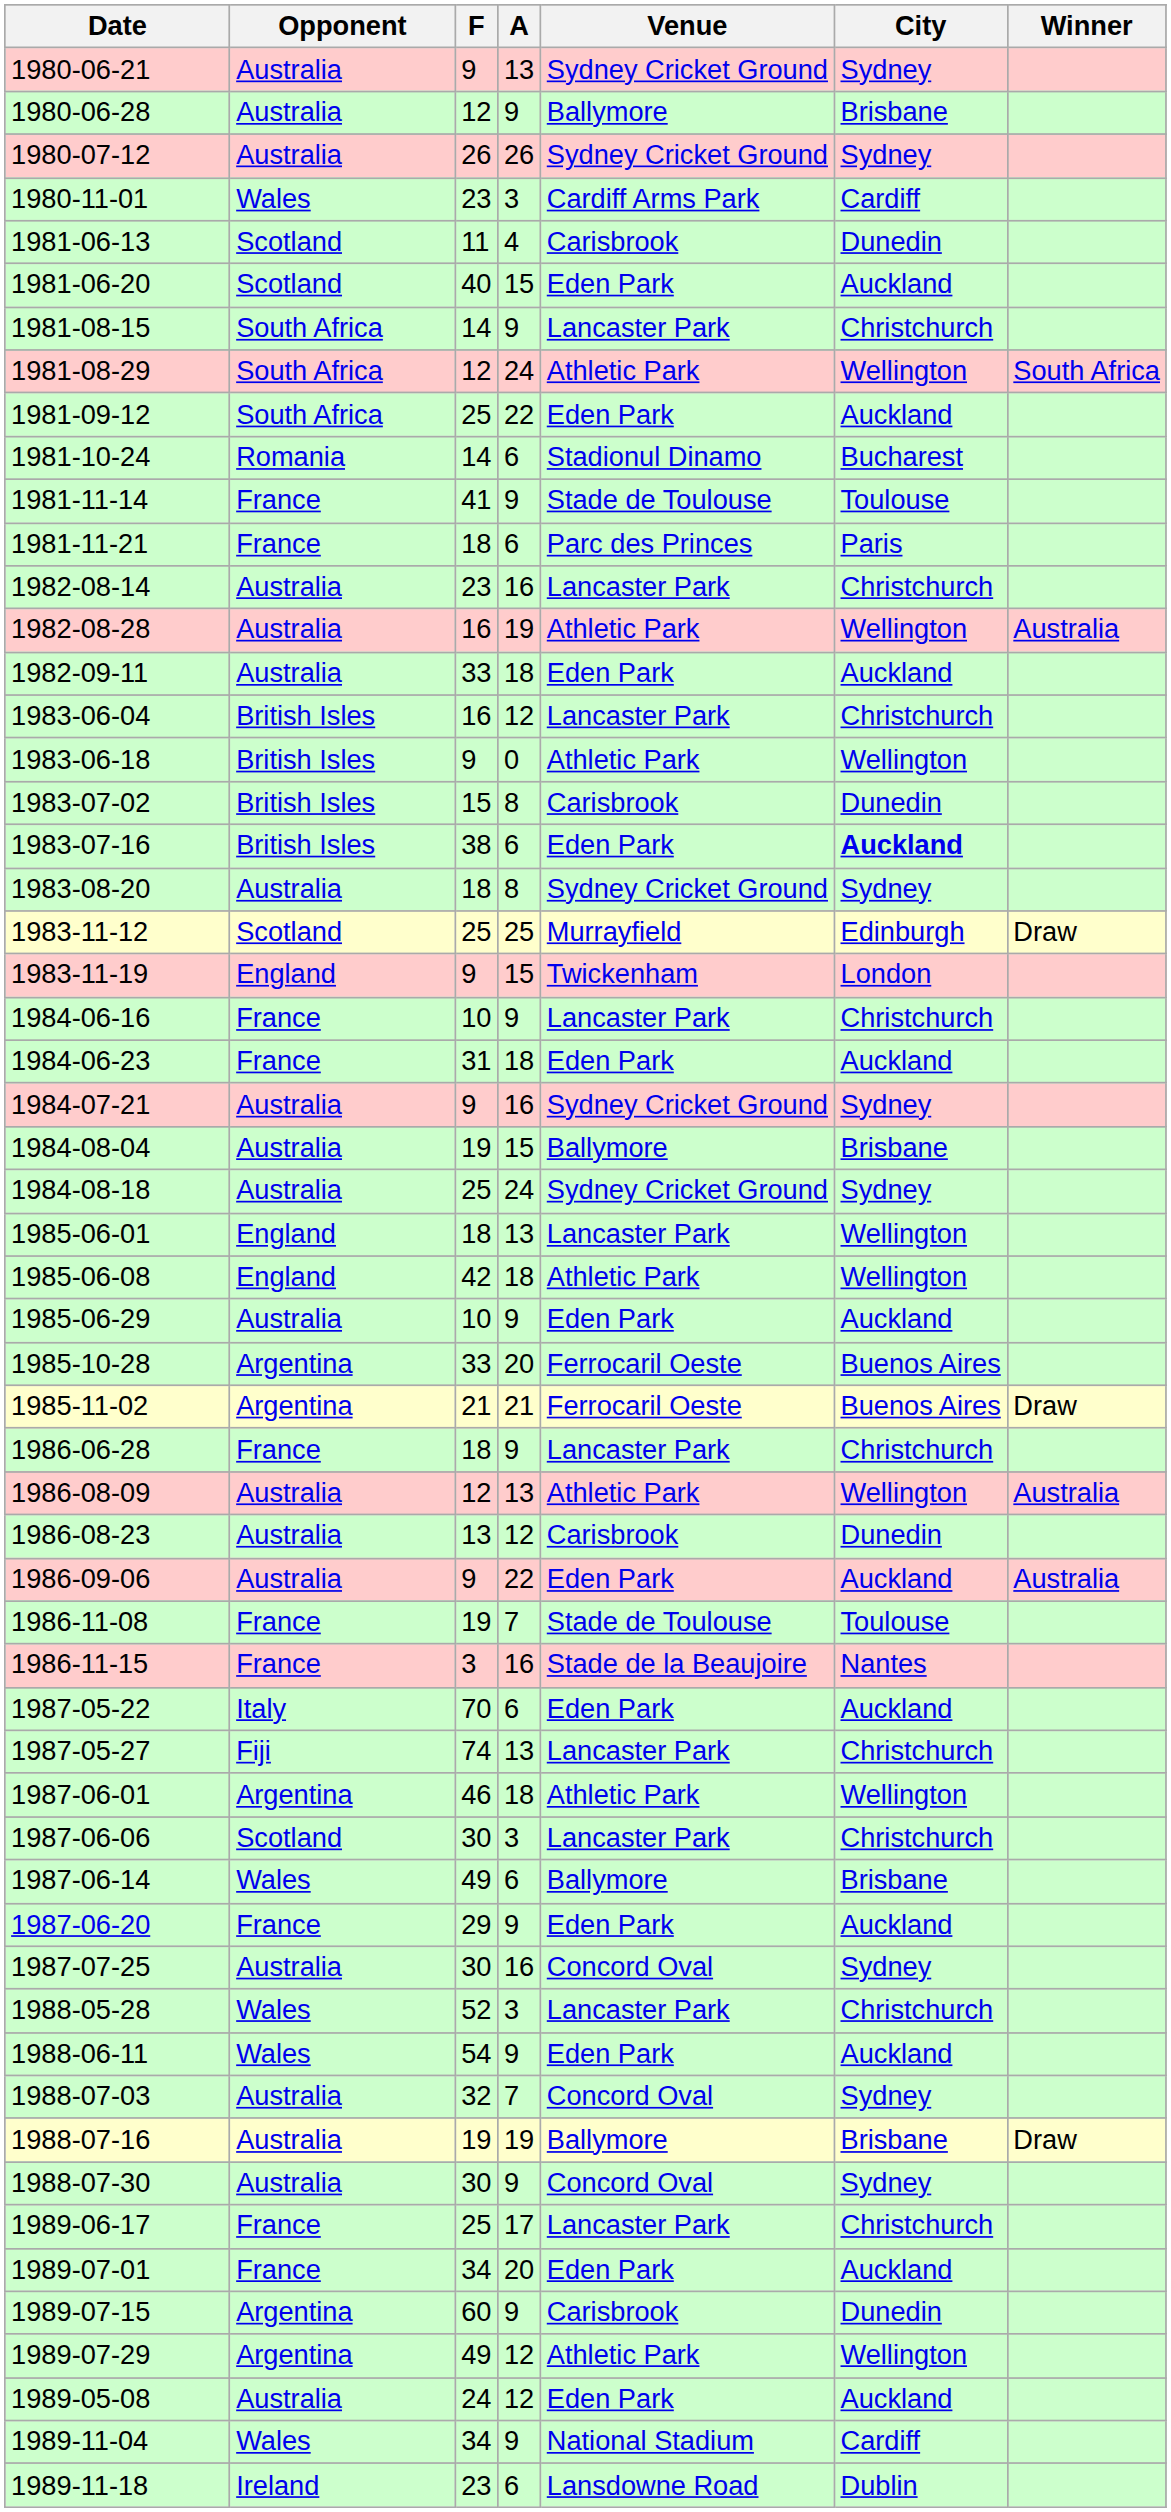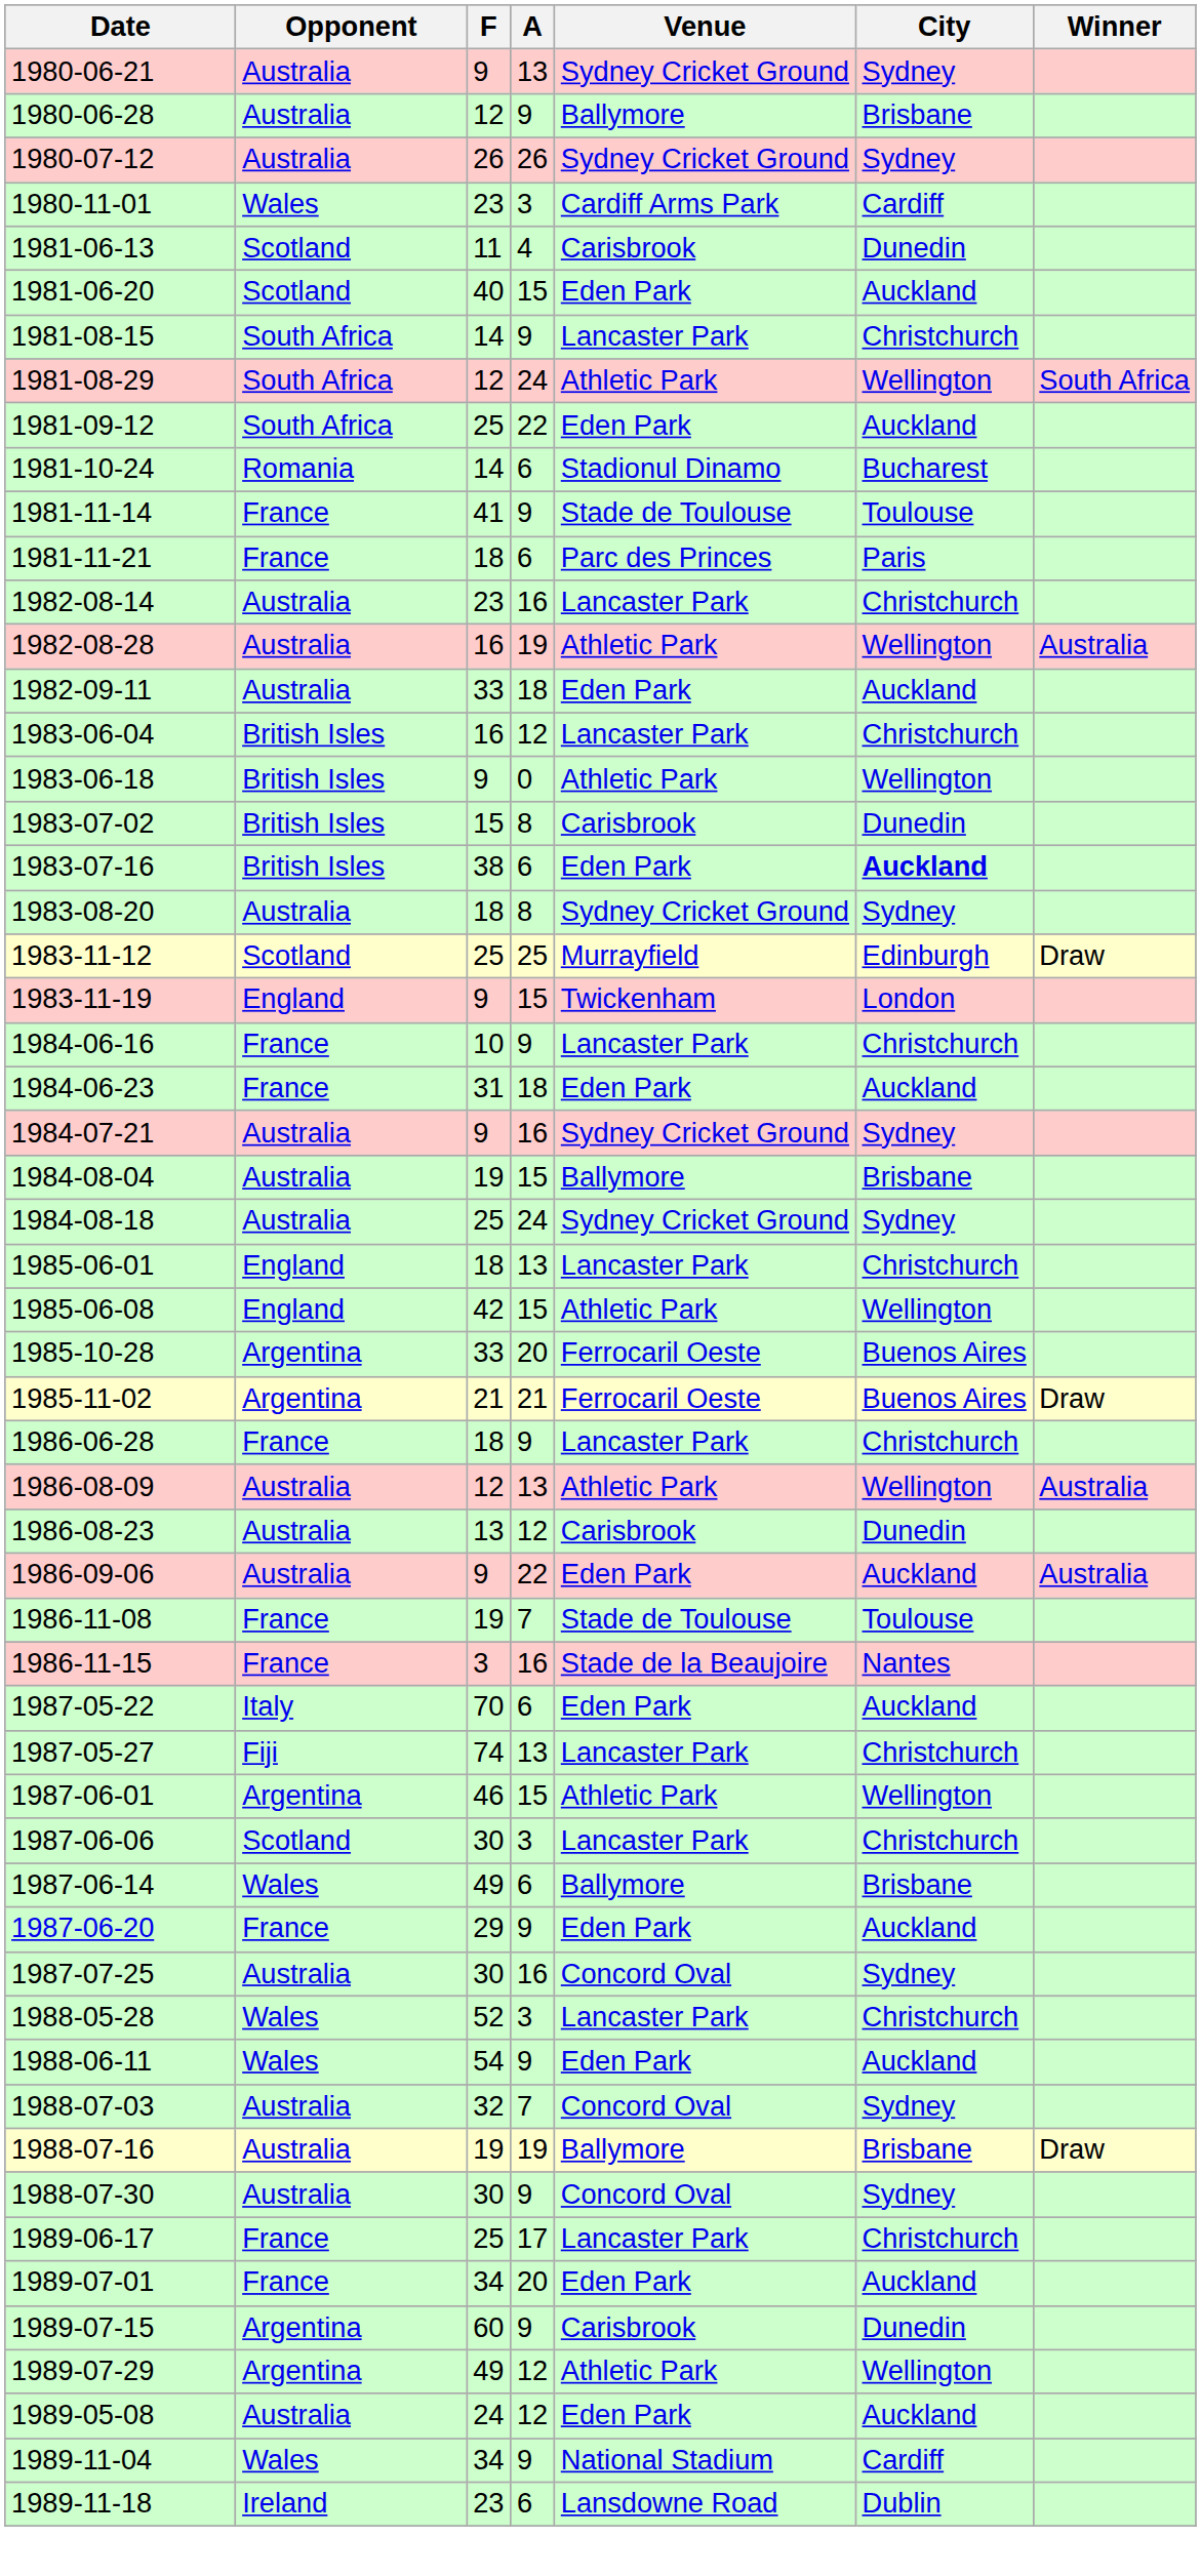 <table class="wikitable sortable">
 <tr>
 <th width="125">Date</th>
 <th width="125">Opponent</th>
 <th>F</th>
 <th>A</th>
 <th>Venue</th>
 <th>City</th>
 <th>Winner</th>
 </tr>
 <tr bgcolor="#FFCCCC">
 <td>1980-06-21</td>
 <td><a href='#'>Australia</a></td>
 <td>9</td>
 <td>13</td>
 <td><a href='#'>Sydney Cricket Ground</a></td>
 <td><a href='#'>Sydney</a></td>
 <td></td>
 </tr>
 <tr bgcolor="#CCFFCC">
 <td>1980-06-28</td>
 <td><a href='#'>Australia</a></td>
 <td>12</td>
 <td>9</td>
 <td><a href='#'>Ballymore</a></td>
 <td><a href='#'>Brisbane</a></td>
 <td></td>
 </tr>
 <tr bgcolor="#FFCCCC">
 <td>1980-07-12</td>
 <td><a href='#'>Australia</a></td>
 <td>26</td>
 <td>26</td>
 <td><a href='#'>Sydney Cricket Ground</a></td>
 <td><a href='#'>Sydney</a></td>
 <td></td>
 </tr>
 <tr bgcolor="#CCFFCC">
 <td>1980-11-01</td>
 <td><a href='#'>Wales</a></td>
 <td>23</td>
 <td>3</td>
 <td><a href='#'>Cardiff Arms Park</a></td>
 <td><a href='#'>Cardiff</a></td>
 <td></td>
 </tr>
 <tr bgcolor="#CCFFCC">
 <td>1981-06-13</td>
 <td><a href='#'>Scotland</a></td>
 <td>11</td>
 <td>4</td>
 <td><a href='#'>Carisbrook</a></td>
 <td><a href='#'>Dunedin</a></td>
 <td></td>
 </tr>
 <tr bgcolor="#CCFFCC">
 <td>1981-06-20</td>
 <td><a href='#'>Scotland</a></td>
 <td>40</td>
 <td>15</td>
 <td><a href='#'>Eden Park</a></td>
 <td><a href='#'>Auckland</a></td>
 <td></td>
 </tr>
 <tr bgcolor="#CCFFCC">
 <td>1981-08-15</td>
 <td><a href='#'>South Africa</a></td>
 <td>14</td>
 <td>9</td>
 <td><a href='#'>Lancaster Park</a></td>
 <td><a href='#'>Christchurch</a></td>
 <td></td>
 </tr>
 <tr bgcolor="#FFCCCC">
 <td>1981-08-29</td>
 <td><a href='#'>South Africa</a></td>
 <td>12</td>
 <td>24</td>
 <td><a href='#'>Athletic Park</a></td>
 <td><a href='#'>Wellington</a></td>
 <td> <a href='#'>South Africa</a></td>
 </tr>
 <tr bgcolor="#CCFFCC">
 <td>1981-09-12</td>
 <td><a href='#'>South Africa</a></td>
 <td>25</td>
 <td>22</td>
 <td><a href='#'>Eden Park</a></td>
 <td><a href='#'>Auckland</a></td>
 <td></td>
 </tr>
 <tr bgcolor="#CCFFCC">
 <td>1981-10-24</td>
 <td><a href='#'>Romania</a></td>
 <td>14</td>
 <td>6</td>
 <td><a href='#'>Stadionul Dinamo</a></td>
 <td><a href='#'>Bucharest</a></td>
 <td></td>
 </tr>
 <tr bgcolor="#CCFFCC">
 <td>1981-11-14</td>
 <td><a href='#'>France</a></td>
 <td>41</td>
 <td>9</td>
 <td><a href='#'>Stade de Toulouse</a></td>
 <td><a href='#'>Toulouse</a></td>
 <td></td>
 </tr>
 <tr bgcolor="#CCFFCC">
 <td>1981-11-21</td>
 <td><a href='#'>France</a></td>
 <td>18</td>
 <td>6</td>
 <td><a href='#'>Parc des Princes</a></td>
 <td><a href='#'>Paris</a></td>
 <td></td>
 </tr>
 <tr bgcolor="#CCFFCC">
 <td>1982-08-14</td>
 <td><a href='#'>Australia</a></td>
 <td>23</td>
 <td>16</td>
 <td><a href='#'>Lancaster Park</a></td>
 <td><a href='#'>Christchurch</a></td>
 <td></td>
 </tr>
 <tr bgcolor="#FFCCCC">
 <td>1982-08-28</td>
 <td><a href='#'>Australia</a></td>
 <td>16</td>
 <td>19</td>
 <td><a href='#'>Athletic Park</a></td>
 <td><a href='#'>Wellington</a></td>
 <td> <a href='#'>Australia</a></td>
 </tr>
 <tr bgcolor="#CCFFCC">
 <td>1982-09-11</td>
 <td><a href='#'>Australia</a></td>
 <td>33</td>
 <td>18</td>
 <td><a href='#'>Eden Park</a></td>
 <td><a href='#'>Auckland</a></td>
 <td></td>
 </tr>
 <tr bgcolor="#CCFFCC">
 <td>1983-06-04</td>
 <td><a href='#'>British Isles</a></td>
 <td>16</td>
 <td>12</td>
 <td><a href='#'>Lancaster Park</a></td>
 <td><a href='#'>Christchurch</a></td>
 <td></td>
 </tr>
 <tr bgcolor="#CCFFCC">
 <td>1983-06-18</td>
 <td><a href='#'>British Isles</a></td>
 <td>9</td>
 <td>0</td>
 <td><a href='#'>Athletic Park</a></td>
 <td><a href='#'>Wellington</a></td>
 <td></td>
 </tr>
 <tr bgcolor="#CCFFCC">
 <td>1983-07-02</td>
 <td><a href='#'>British Isles</a></td>
 <td>15</td>
 <td>8</td>
 <td><a href='#'>Carisbrook</a></td>
 <td><a href='#'>Dunedin</a></td>
 <td></td>
 </tr>
 <tr bgcolor="#CCFFCC">
 <td>1983-07-16</td>
 <td><a href='#'>British Isles</a></td>
 <td>38</td>
 <td>6</td>
 <td><a href='#'>Eden Park</a></td>
 <td><strong><a href='#'>Auckland</a></strong></td>
 <td></td>
 </tr>
 <tr bgcolor="#CCFFCC">
 <td>1983-08-20</td>
 <td><a href='#'>Australia</a></td>
 <td>18</td>
 <td>8</td>
 <td><a href='#'>Sydney Cricket Ground</a></td>
 <td><a href='#'>Sydney</a></td>
 <td></td>
 </tr>
 <tr bgcolor="FFFFCC">
 <td>1983-11-12</td>
 <td><a href='#'>Scotland</a></td>
 <td>25</td>
 <td>25</td>
 <td><a href='#'>Murrayfield</a></td>
 <td><a href='#'>Edinburgh</a></td>
 <td>Draw</td>
 </tr>
 <tr bgcolor="FFCCCC">
 <td>1983-11-19</td>
 <td><a href='#'>England</a></td>
 <td>9</td>
 <td>15</td>
 <td><a href='#'>Twickenham</a></td>
 <td><a href='#'>London</a></td>
 <td></td>
 </tr>
 <tr bgcolor="#CCFFCC">
 <td>1984-06-16</td>
 <td><a href='#'>France</a></td>
 <td>10</td>
 <td>9</td>
 <td><a href='#'>Lancaster Park</a></td>
 <td><a href='#'>Christchurch</a></td>
 <td></td>
 </tr>
 <tr bgcolor="#CCFFCC">
 <td>1984-06-23</td>
 <td><a href='#'>France</a></td>
 <td>31</td>
 <td>18</td>
 <td><a href='#'>Eden Park</a></td>
 <td><a href='#'>Auckland</a></td>
 <td></td>
 </tr>
 <tr bgcolor="FFCCCC">
 <td>1984-07-21</td>
 <td><a href='#'>Australia</a></td>
 <td>9</td>
 <td>16</td>
 <td><a href='#'>Sydney Cricket Ground</a></td>
 <td><a href='#'>Sydney</a></td>
 <td></td>
 </tr>
 <tr bgcolor="#CCFFCC">
 <td>1984-08-04</td>
 <td><a href='#'>Australia</a></td>
 <td>19</td>
 <td>15</td>
 <td><a href='#'>Ballymore</a></td>
 <td><a href='#'>Brisbane</a></td>
 <td></td>
 </tr>
 <tr bgcolor="#CCFFCC">
 <td>1984-08-18</td>
 <td><a href='#'>Australia</a></td>
 <td>25</td>
 <td>24</td>
 <td><a href='#'>Sydney Cricket Ground</a></td>
 <td><a href='#'>Sydney</a></td>
 <td></td>
 </tr>
 <tr bgcolor="#CCFFCC">
 <td>1985-06-01</td>
 <td><a href='#'>England</a></td>
 <td>18</td>
 <td>13</td>
 <td><a href='#'>Lancaster Park</a></td>
-<td><a href='#'>Wellington</a></td>
+<td><a href='#'>Christchurch</a></td>
 <td></td>
 </tr>
 <tr bgcolor="#CCFFCC">
 <td>1985-06-08</td>
 <td><a href='#'>England</a></td>
 <td>42</td>
-<td>18</td>
+<td>15</td>
 <td><a href='#'>Athletic Park</a></td>
 <td><a href='#'>Wellington</a></td>
-<td></td>
-</tr>
-<tr bgcolor="#CCFFCC">
-<td>1985-06-29</td>
-<td><a href='#'>Australia</a></td>
-<td>10</td>
-<td>9</td>
-<td><a href='#'>Eden Park</a></td>
-<td><a href='#'>Auckland</a></td>
 <td></td>
 </tr>
 <tr bgcolor="#CCFFCC">
 <td>1985-10-28</td>
 <td><a href='#'>Argentina</a></td>
 <td>33</td>
 <td>20</td>
 <td><a href='#'>Ferrocaril Oeste</a></td>
 <td><a href='#'>Buenos Aires</a></td>
 <td></td>
 </tr>
 <tr bgcolor="#FFFFCC">
 <td>1985-11-02</td>
 <td><a href='#'>Argentina</a></td>
 <td>21</td>
 <td>21</td>
 <td><a href='#'>Ferrocaril Oeste</a></td>
 <td><a href='#'>Buenos Aires</a></td>
 <td>Draw</td>
 </tr>
 <tr bgcolor="#CCFFCC">
 <td>1986-06-28</td>
 <td><a href='#'>France</a></td>
 <td>18</td>
 <td>9</td>
 <td><a href='#'>Lancaster Park</a></td>
 <td><a href='#'>Christchurch</a></td>
 <td></td>
 </tr>
 <tr bgcolor="#FFCCCC">
 <td>1986-08-09</td>
 <td><a href='#'>Australia</a></td>
 <td>12</td>
 <td>13</td>
 <td><a href='#'>Athletic Park</a></td>
 <td><a href='#'>Wellington</a></td>
 <td> <a href='#'>Australia</a></td>
 </tr>
 <tr bgcolor="#CCFFCC">
 <td>1986-08-23</td>
 <td><a href='#'>Australia</a></td>
 <td>13</td>
 <td>12</td>
 <td><a href='#'>Carisbrook</a></td>
 <td><a href='#'>Dunedin</a></td>
 <td></td>
 </tr>
 <tr bgcolor="#FFCCCC">
 <td>1986-09-06</td>
 <td><a href='#'>Australia</a></td>
 <td>9</td>
 <td>22</td>
 <td><a href='#'>Eden Park</a></td>
 <td><a href='#'>Auckland</a></td>
 <td> <a href='#'>Australia</a></td>
 </tr>
 <tr bgcolor="#CCFFCC">
 <td>1986-11-08</td>
 <td><a href='#'>France</a></td>
 <td>19</td>
 <td>7</td>
 <td><a href='#'>Stade de Toulouse</a></td>
 <td><a href='#'>Toulouse</a></td>
 <td></td>
 </tr>
 <tr bgcolor="#FFCCCC">
 <td>1986-11-15</td>
 <td><a href='#'>France</a></td>
 <td>3</td>
 <td>16</td>
 <td><a href='#'>Stade de la Beaujoire</a></td>
 <td><a href='#'>Nantes</a></td>
 <td></td>
 </tr>
 <tr bgcolor="#CCFFCC">
 <td>1987-05-22</td>
 <td><a href='#'>Italy</a></td>
 <td>70</td>
 <td>6</td>
 <td><a href='#'>Eden Park</a></td>
 <td><a href='#'>Auckland</a></td>
 <td></td>
 </tr>
 <tr bgcolor="#CCFFCC">
 <td>1987-05-27</td>
 <td><a href='#'>Fiji</a></td>
 <td>74</td>
 <td>13</td>
 <td><a href='#'>Lancaster Park</a></td>
 <td><a href='#'>Christchurch</a></td>
 <td></td>
 </tr>
 <tr bgcolor="#CCFFCC">
 <td>1987-06-01</td>
 <td><a href='#'>Argentina</a></td>
 <td>46</td>
-<td>18</td>
+<td>15</td>
 <td><a href='#'>Athletic Park</a></td>
 <td><a href='#'>Wellington</a></td>
 <td></td>
 </tr>
 <tr bgcolor="#CCFFCC">
 <td>1987-06-06</td>
 <td><a href='#'>Scotland</a></td>
 <td>30</td>
 <td>3</td>
 <td><a href='#'>Lancaster Park</a></td>
 <td><a href='#'>Christchurch</a></td>
 <td></td>
 </tr>
 <tr bgcolor="#CCFFCC">
 <td>1987-06-14</td>
 <td><a href='#'>Wales</a></td>
 <td>49</td>
 <td>6</td>
 <td><a href='#'>Ballymore</a></td>
 <td><a href='#'>Brisbane</a></td>
 <td></td>
 </tr>
 <tr bgcolor="#CCFFCC">
 <td><a href='#'>1987-06-20</a></td>
 <td><a href='#'>France</a></td>
 <td>29</td>
 <td>9</td>
 <td><a href='#'>Eden Park</a></td>
 <td><a href='#'>Auckland</a></td>
 <td></td>
 </tr>
 <tr bgcolor="#CCFFCC">
 <td>1987-07-25</td>
 <td><a href='#'>Australia</a></td>
 <td>30</td>
 <td>16</td>
 <td><a href='#'>Concord Oval</a></td>
 <td><a href='#'>Sydney</a></td>
 <td></td>
 </tr>
 <tr bgcolor="#CCFFCC">
 <td>1988-05-28</td>
 <td><a href='#'>Wales</a></td>
 <td>52</td>
 <td>3</td>
 <td><a href='#'>Lancaster Park</a></td>
 <td><a href='#'>Christchurch</a></td>
 <td></td>
 </tr>
 <tr bgcolor="#CCFFCC">
 <td>1988-06-11</td>
 <td><a href='#'>Wales</a></td>
 <td>54</td>
 <td>9</td>
 <td><a href='#'>Eden Park</a></td>
 <td><a href='#'>Auckland</a></td>
 <td></td>
 </tr>
 <tr bgcolor="#CCFFCC">
 <td>1988-07-03</td>
 <td><a href='#'>Australia</a></td>
 <td>32</td>
 <td>7</td>
 <td><a href='#'>Concord Oval</a></td>
 <td><a href='#'>Sydney</a></td>
 <td></td>
 </tr>
 <tr bgcolor="#FFFFCC">
 <td>1988-07-16</td>
 <td><a href='#'>Australia</a></td>
 <td>19</td>
 <td>19</td>
 <td><a href='#'>Ballymore</a></td>
 <td><a href='#'>Brisbane</a></td>
 <td>Draw</td>
 </tr>
 <tr bgcolor="#CCFFCC">
 <td>1988-07-30</td>
 <td><a href='#'>Australia</a></td>
 <td>30</td>
 <td>9</td>
 <td><a href='#'>Concord Oval</a></td>
 <td><a href='#'>Sydney</a></td>
 <td></td>
 </tr>
 <tr bgcolor="#CCFFCC">
 <td>1989-06-17</td>
 <td><a href='#'>France</a></td>
 <td>25</td>
 <td>17</td>
 <td><a href='#'>Lancaster Park</a></td>
 <td><a href='#'>Christchurch</a></td>
 <td></td>
 </tr>
 <tr bgcolor="#CCFFCC">
 <td>1989-07-01</td>
 <td><a href='#'>France</a></td>
 <td>34</td>
 <td>20</td>
 <td><a href='#'>Eden Park</a></td>
 <td><a href='#'>Auckland</a></td>
 <td></td>
 </tr>
 <tr bgcolor="#CCFFCC">
 <td>1989-07-15</td>
 <td><a href='#'>Argentina</a></td>
 <td>60</td>
 <td>9</td>
 <td><a href='#'>Carisbrook</a></td>
 <td><a href='#'>Dunedin</a></td>
 <td></td>
 </tr>
 <tr bgcolor="#CCFFCC">
 <td>1989-07-29</td>
 <td><a href='#'>Argentina</a></td>
 <td>49</td>
 <td>12</td>
 <td><a href='#'>Athletic Park</a></td>
 <td><a href='#'>Wellington</a></td>
 <td></td>
 </tr>
 <tr bgcolor="#CCFFCC">
 <td>1989-05-08</td>
 <td><a href='#'>Australia</a></td>
 <td>24</td>
 <td>12</td>
 <td><a href='#'>Eden Park</a></td>
 <td><a href='#'>Auckland</a></td>
 <td></td>
 </tr>
 <tr bgcolor="#CCFFCC">
 <td>1989-11-04</td>
 <td><a href='#'>Wales</a></td>
 <td>34</td>
 <td>9</td>
 <td><a href='#'>National Stadium</a></td>
 <td><a href='#'>Cardiff</a></td>
 <td></td>
 </tr>
 <tr bgcolor="#CCFFCC">
 <td>1989-11-18</td>
 <td><a href='#'>Ireland</a></td>
 <td>23</td>
 <td>6</td>
 <td><a href='#'>Lansdowne Road</a></td>
 <td><a href='#'>Dublin</a></td>
 <td></td>
 </tr>
 </table>
